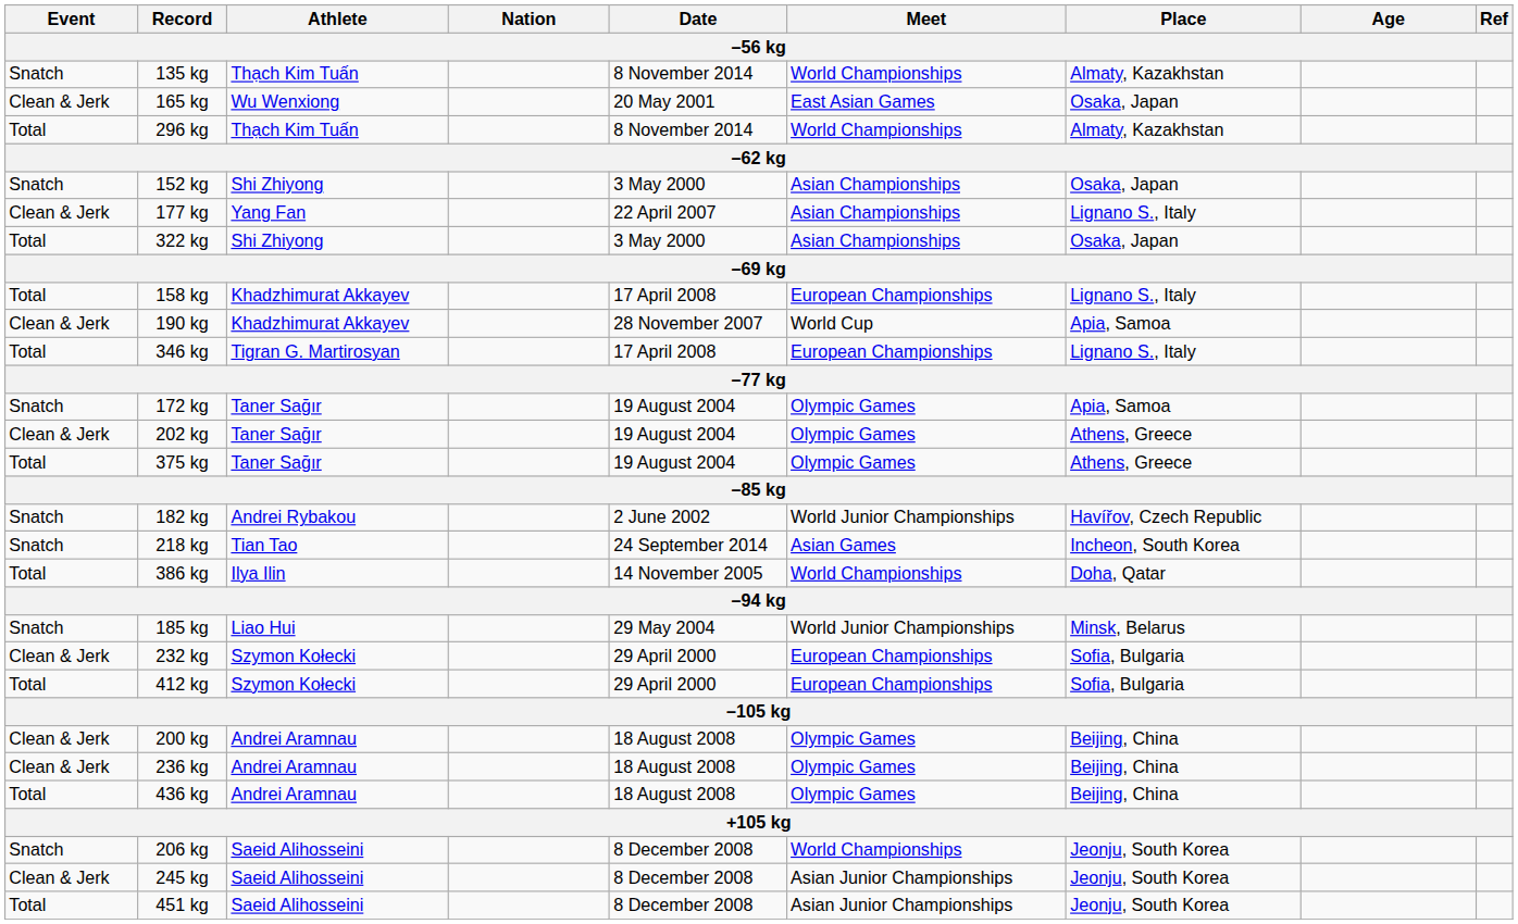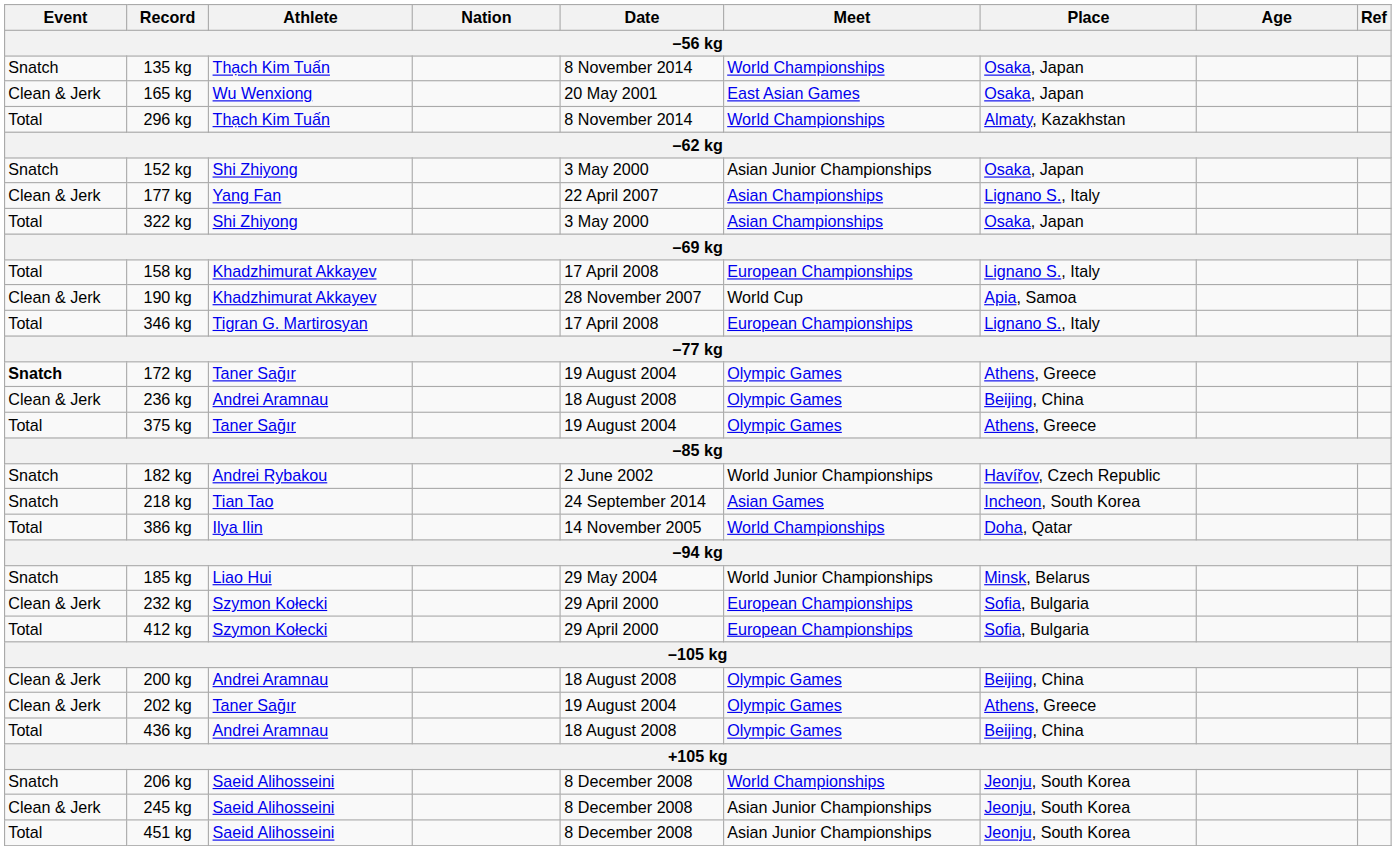 <table class="wikitable" style="font-size:90%; width: 98%;">
 <tr>
 <th width=9%>Event</th>
 <th width=6%>Record</th>
 <th width=15%>Athlete</th>
 <th width=11%>Nation</th>
 <th width=12%>Date</th>
 <th width=19%>Meet</th>
 <th width=16%>Place</th>
 <th width=12%>Age</th>
 <th width=4%>Ref</th>
 </tr>
 <tr bgcolor="#DDDDDD">
 <th colspan="9">–56 kg</th>
 </tr>
 <tr>
 <td>Snatch</td>
 <td align=center>135 kg</td>
 <td><a href='#'>Thạch Kim Tuấn</a></td>
 <td></td>
 <td>8 November 2014</td>
 <td><a href='#'>World Championships</a></td>
-<td> <a href='#'>Almaty</a>, Kazakhstan</td>
+<td> <a href='#'>Osaka</a>, Japan</td>
 <td></td>
 <td></td>
 </tr>
 <tr>
 <td>Clean & Jerk</td>
 <td align=center>165 kg</td>
 <td><a href='#'>Wu Wenxiong</a></td>
 <td></td>
 <td>20 May 2001</td>
 <td><a href='#'>East Asian Games</a></td>
 <td> <a href='#'>Osaka</a>, Japan</td>
 <td></td>
 <td></td>
 </tr>
 <tr>
 <td>Total</td>
 <td align=center>296 kg</td>
 <td><a href='#'>Thạch Kim Tuấn</a></td>
 <td></td>
 <td>8 November 2014</td>
 <td><a href='#'>World Championships</a></td>
 <td> <a href='#'>Almaty</a>, Kazakhstan</td>
 <td></td>
 <td></td>
 </tr>
 <tr bgcolor="#DDDDDD">
 <th colspan=9>–62 kg</th>
 </tr>
 <tr>
 <td>Snatch</td>
 <td align=center>152 kg</td>
 <td><a href='#'>Shi Zhiyong</a></td>
 <td></td>
 <td>3 May 2000</td>
-<td><a href='#'>Asian Championships</a></td>
+<td>Asian Junior Championships</td>
 <td> <a href='#'>Osaka</a>, Japan</td>
 <td></td>
 <td></td>
 </tr>
 <tr>
 <td>Clean & Jerk</td>
 <td align=center>177 kg</td>
 <td><a href='#'>Yang Fan</a></td>
 <td></td>
 <td>22 April 2007</td>
 <td><a href='#'>Asian Championships</a></td>
 <td> <a href='#'>Lignano S.</a>, Italy</td>
 <td></td>
 <td></td>
 </tr>
 <tr>
 <td>Total</td>
 <td align=center>322 kg</td>
 <td><a href='#'>Shi Zhiyong</a></td>
 <td></td>
 <td>3 May 2000</td>
 <td><a href='#'>Asian Championships</a></td>
 <td> <a href='#'>Osaka</a>, Japan</td>
 <td></td>
 <td></td>
 </tr>
 <tr bgcolor="#DDDDDD">
 <th colspan=9>–69 kg</th>
 </tr>
 <tr>
 <td>Total</td>
 <td align=center>158 kg</td>
 <td><a href='#'>Khadzhimurat Akkayev</a></td>
 <td></td>
 <td>17 April 2008</td>
 <td><a href='#'>European Championships</a></td>
 <td> <a href='#'>Lignano S.</a>, Italy</td>
 <td></td>
 <td></td>
 </tr>
 <tr>
 <td>Clean & Jerk</td>
 <td align=center>190 kg</td>
 <td><a href='#'>Khadzhimurat Akkayev</a></td>
 <td></td>
 <td>28 November 2007</td>
 <td>World Cup</td>
 <td> <a href='#'>Apia</a>, Samoa</td>
 <td></td>
 <td></td>
 </tr>
 <tr>
 <td>Total</td>
 <td align=center>346 kg</td>
 <td><a href='#'>Tigran G. Martirosyan</a></td>
 <td></td>
 <td>17 April 2008</td>
 <td><a href='#'>European Championships</a></td>
 <td> <a href='#'>Lignano S.</a>, Italy</td>
 <td></td>
 <td></td>
 </tr>
 <tr bgcolor="#DDDDDD">
 <th colspan=9>–77 kg</th>
 </tr>
 <tr>
-<td>Snatch</td>
+<td><strong>Snatch</strong></td>
 <td align=center>172 kg</td>
 <td><a href='#'>Taner Sağır</a></td>
 <td></td>
 <td>19 August 2004</td>
 <td><a href='#'>Olympic Games</a></td>
-<td> <a href='#'>Apia</a>, Samoa</td>
+<td> <a href='#'>Athens</a>, Greece</td>
 <td></td>
 <td></td>
 </tr>
 <tr>
 <td>Clean & Jerk</td>
-<td align=center>202 kg</td>
-<td><a href='#'>Taner Sağır</a></td>
+<td align=center>236 kg</td>
+<td><a href='#'>Andrei Aramnau</a></td>
 <td></td>
-<td>19 August 2004</td>
+<td>18 August 2008</td>
 <td><a href='#'>Olympic Games</a></td>
-<td> <a href='#'>Athens</a>, Greece</td>
+<td> <a href='#'>Beijing</a>, China</td>
 <td></td>
 <td></td>
 </tr>
 <tr>
 <td>Total</td>
 <td align=center>375 kg</td>
 <td><a href='#'>Taner Sağır</a></td>
 <td></td>
 <td>19 August 2004</td>
 <td><a href='#'>Olympic Games</a></td>
 <td> <a href='#'>Athens</a>, Greece</td>
 <td></td>
 <td></td>
 </tr>
 <tr bgcolor="#DDDDDD">
 <th colspan=9>–85 kg</th>
 </tr>
 <tr>
 <td>Snatch</td>
 <td align=center>182 kg</td>
 <td><a href='#'>Andrei Rybakou</a></td>
 <td></td>
 <td>2 June 2002</td>
 <td>World Junior Championships</td>
 <td> <a href='#'>Havířov</a>, Czech Republic</td>
 <td></td>
 <td></td>
 </tr>
 <tr>
 <td>Snatch</td>
 <td align=center>218 kg</td>
 <td><a href='#'>Tian Tao</a></td>
 <td></td>
 <td>24 September 2014</td>
 <td><a href='#'>Asian Games</a></td>
 <td> <a href='#'>Incheon</a>, South Korea</td>
 <td></td>
 <td></td>
 </tr>
 <tr>
 <td>Total</td>
 <td align=center>386 kg</td>
 <td><a href='#'>Ilya Ilin</a></td>
 <td></td>
 <td>14 November 2005</td>
 <td><a href='#'>World Championships</a></td>
 <td> <a href='#'>Doha</a>, Qatar</td>
 <td></td>
 <td></td>
 </tr>
 <tr bgcolor="#DDDDDD">
 <th colspan=9>–94 kg</th>
 </tr>
 <tr>
 <td>Snatch</td>
 <td align=center>185 kg</td>
 <td><a href='#'>Liao Hui</a></td>
 <td></td>
 <td>29 May 2004</td>
 <td>World Junior Championships</td>
 <td> <a href='#'>Minsk</a>, Belarus</td>
 <td></td>
 <td></td>
 </tr>
 <tr>
 <td>Clean & Jerk</td>
 <td align=center>232 kg</td>
 <td><a href='#'>Szymon Kołecki</a></td>
 <td></td>
 <td>29 April 2000</td>
 <td><a href='#'>European Championships</a></td>
 <td> <a href='#'>Sofia</a>, Bulgaria</td>
 <td></td>
 <td></td>
 </tr>
 <tr>
 <td>Total</td>
 <td align=center>412 kg</td>
 <td><a href='#'>Szymon Kołecki</a></td>
 <td></td>
 <td>29 April 2000</td>
 <td><a href='#'>European Championships</a></td>
 <td> <a href='#'>Sofia</a>, Bulgaria</td>
 <td></td>
 <td></td>
 </tr>
 <tr bgcolor="#DDDDDD">
 <th colspan=9>–105 kg</th>
 </tr>
 <tr>
 <td>Clean & Jerk</td>
 <td align=center>200 kg</td>
 <td><a href='#'>Andrei Aramnau</a></td>
 <td></td>
 <td>18 August 2008</td>
 <td><a href='#'>Olympic Games</a></td>
 <td> <a href='#'>Beijing</a>, China</td>
 <td></td>
 <td></td>
 </tr>
 <tr>
 <td>Clean & Jerk</td>
-<td align=center>236 kg</td>
-<td><a href='#'>Andrei Aramnau</a></td>
+<td align=center>202 kg</td>
+<td><a href='#'>Taner Sağır</a></td>
 <td></td>
-<td>18 August 2008</td>
+<td>19 August 2004</td>
 <td><a href='#'>Olympic Games</a></td>
-<td> <a href='#'>Beijing</a>, China</td>
+<td> <a href='#'>Athens</a>, Greece</td>
 <td></td>
 <td></td>
 </tr>
 <tr>
 <td>Total</td>
 <td align=center>436 kg</td>
 <td><a href='#'>Andrei Aramnau</a></td>
 <td></td>
 <td>18 August 2008</td>
 <td><a href='#'>Olympic Games</a></td>
 <td> <a href='#'>Beijing</a>, China</td>
 <td></td>
 <td></td>
 </tr>
 <tr bgcolor="#DDDDDD">
 <th colspan=9>+105 kg</th>
 </tr>
 <tr>
 <td>Snatch</td>
 <td align=center>206 kg</td>
 <td><a href='#'>Saeid Alihosseini</a></td>
 <td></td>
 <td>8 December 2008</td>
 <td><a href='#'>World Championships</a></td>
 <td> <a href='#'>Jeonju</a>, South Korea</td>
 <td></td>
 <td></td>
 </tr>
 <tr>
 <td>Clean & Jerk</td>
 <td align=center>245 kg</td>
 <td><a href='#'>Saeid Alihosseini</a></td>
 <td></td>
 <td>8 December 2008</td>
 <td>Asian Junior Championships</td>
 <td> <a href='#'>Jeonju</a>, South Korea</td>
 <td></td>
 <td></td>
 </tr>
 <tr>
 <td>Total</td>
 <td align=center>451 kg</td>
 <td><a href='#'>Saeid Alihosseini</a></td>
 <td></td>
 <td>8 December 2008</td>
 <td>Asian Junior Championships</td>
 <td> <a href='#'>Jeonju</a>, South Korea</td>
 <td></td>
 <td></td>
 </tr>
 </table>
